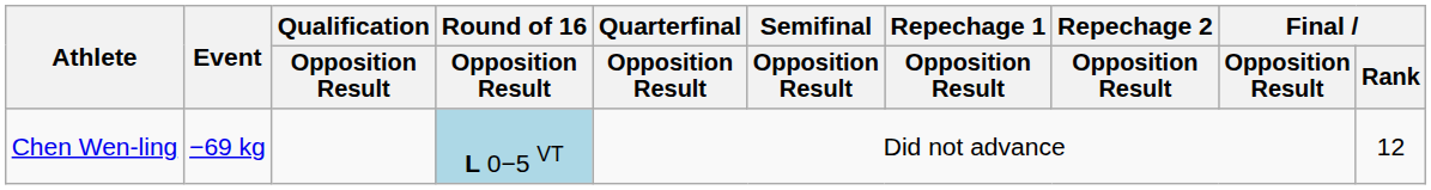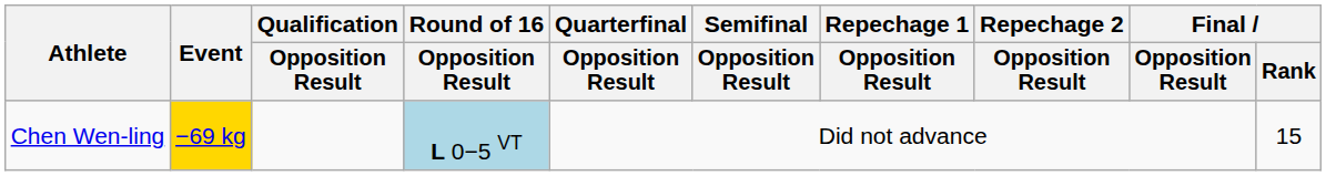 <table class="wikitable" style="font-size:90%">
 <tr>
 <th rowspan=2>Athlete</th>
 <th rowspan=2>Event</th>
 <th>Qualification</th>
 <th>Round of 16</th>
 <th>Quarterfinal</th>
 <th>Semifinal</th>
 <th>Repechage 1</th>
 <th>Repechage 2</th>
 <th colspan=2>Final / </th>
 </tr>
 <tr style="font-size: 95%">
 <th>Opposition<br>Result</th>
 <th>Opposition<br>Result</th>
 <th>Opposition<br>Result</th>
 <th>Opposition<br>Result</th>
 <th>Opposition<br>Result</th>
 <th>Opposition<br>Result</th>
 <th>Opposition<br>Result</th>
 <th>Rank</th>
 </tr>
 <tr align=center>
 <td align=left><a href='#'>Chen Wen-ling</a></td>
-<td align=left><a href='#'>−69 kg</a></td>
+<td align=left style="background: gold;"><a href='#'>−69 kg</a></td>
 <td></td>
 <td style="background: lightblue;"><br><strong>L</strong> 0−5 <sup>VT</sup></td>
 <td colspan=5>Did not advance</td>
-<td>12</td>
+<td>15</td>
 </tr>
 </table>
